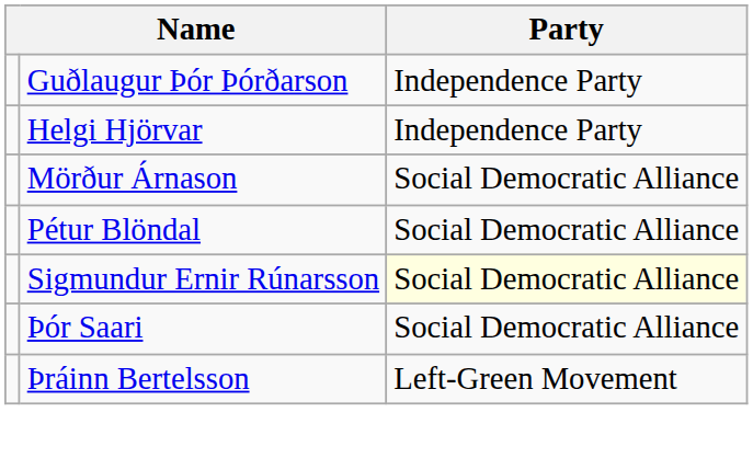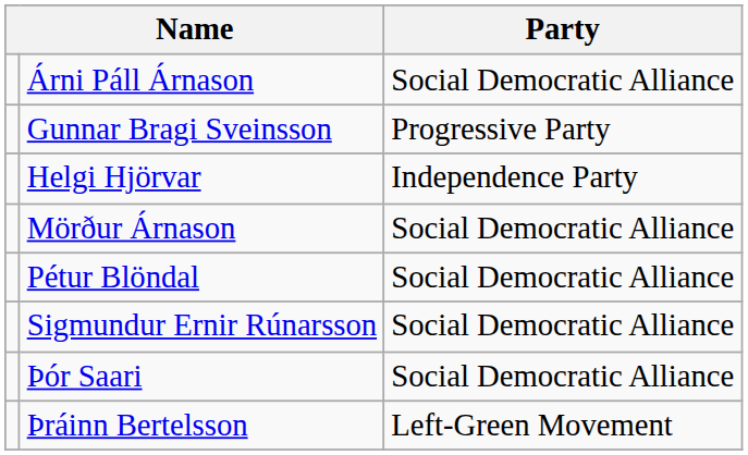 <table class="sortable wikitable">
 <tr>
 <th colspan="2">Name</th>
 <th>Party</th>
 </tr>
 <tr>
 <td></td>
-<td><a href='#'>Guðlaugur Þór Þórðarson</a></td>
-<td>Independence Party</td>
+<td><a href='#'>Árni Páll Árnason</a></td>
+<td>Social Democratic Alliance</td>
+</tr>
+<tr>
+<td></td>
+<td><a href='#'>Gunnar Bragi Sveinsson</a></td>
+<td>Progressive Party</td>
 </tr>
 <tr>
 <td></td>
 <td><a href='#'>Helgi Hjörvar</a></td>
 <td>Independence Party</td>
 </tr>
 <tr>
 <td></td>
 <td><a href='#'>Mörður Árnason</a></td>
 <td>Social Democratic Alliance</td>
 </tr>
 <tr>
 <td></td>
 <td><a href='#'>Pétur Blöndal</a></td>
 <td>Social Democratic Alliance</td>
 </tr>
 <tr>
 <td></td>
 <td><a href='#'>Sigmundur Ernir Rúnarsson</a></td>
-<td style="background: lightyellow;">Social Democratic Alliance</td>
+<td>Social Democratic Alliance</td>
 </tr>
 <tr>
 <td></td>
 <td><a href='#'>Þór Saari</a></td>
 <td>Social Democratic Alliance</td>
 </tr>
 <tr>
 <td></td>
 <td><a href='#'>Þráinn Bertelsson</a></td>
 <td>Left-Green Movement</td>
 </tr>
 </table>
